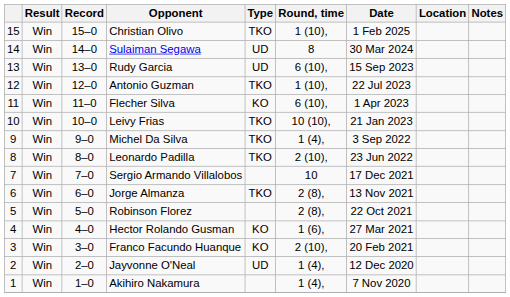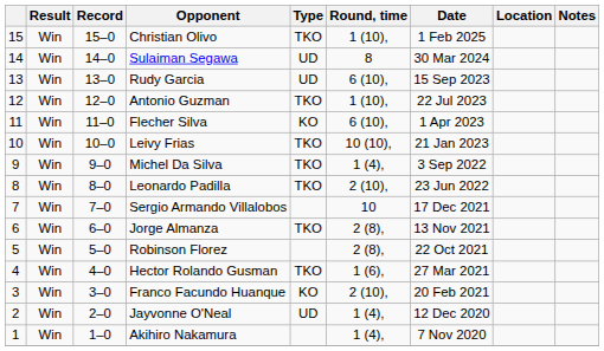 <table class="wikitable" style="text-align:center">
 <tr>
 <th></th>
 <th>Result</th>
 <th>Record</th>
 <th>Opponent</th>
 <th>Type</th>
 <th>Round, time</th>
 <th>Date</th>
 <th>Location</th>
 <th>Notes</th>
 </tr>
 <tr>
 <td>15</td>
 <td>Win</td>
 <td>15–0</td>
 <td align=left>Christian Olivo</td>
 <td>TKO</td>
 <td>1 (10), </td>
 <td>1 Feb 2025</td>
 <td align=left></td>
 <td></td>
 </tr>
 <tr>
 <td>14</td>
 <td>Win</td>
 <td>14–0</td>
 <td align=left><a href='#'>Sulaiman Segawa</a></td>
 <td>UD</td>
 <td>8</td>
 <td>30 Mar 2024</td>
 <td align=left></td>
 <td></td>
 </tr>
 <tr>
 <td>13</td>
 <td>Win</td>
 <td>13–0</td>
 <td align=left>Rudy Garcia</td>
 <td>UD</td>
 <td>6 (10), </td>
 <td>15 Sep 2023</td>
 <td align=left></td>
 <td></td>
 </tr>
 <tr>
 <td>12</td>
 <td>Win</td>
 <td>12–0</td>
 <td align=left>Antonio Guzman</td>
 <td>TKO</td>
 <td>1 (10), </td>
 <td>22 Jul 2023</td>
 <td align=left></td>
 <td align=left></td>
 </tr>
 <tr>
 <td>11</td>
 <td>Win</td>
 <td>11–0</td>
 <td align=left>Flecher Silva</td>
 <td>KO</td>
 <td>6 (10), </td>
 <td>1 Apr 2023</td>
 <td align=left></td>
 <td align=left></td>
 </tr>
 <tr>
 <td>10</td>
 <td>Win</td>
 <td>10–0</td>
 <td align=left>Leivy Frias</td>
 <td>TKO</td>
 <td>10 (10), </td>
 <td>21 Jan 2023</td>
 <td align=left></td>
 <td align=left></td>
 </tr>
 <tr>
 <td>9</td>
 <td>Win</td>
 <td>9–0</td>
 <td align=left>Michel Da Silva</td>
 <td>TKO</td>
 <td>1 (4), </td>
 <td>3 Sep 2022</td>
 <td align=left></td>
 <td align=left></td>
 </tr>
 <tr>
 <td>8</td>
 <td>Win</td>
 <td>8–0</td>
 <td align=left>Leonardo Padilla</td>
 <td>TKO</td>
 <td>2 (10), </td>
 <td>23 Jun 2022</td>
 <td align=left></td>
 <td align=left></td>
 </tr>
 <tr>
 <td>7</td>
 <td>Win</td>
 <td>7–0</td>
 <td align=left>Sergio Armando Villalobos</td>
 <td></td>
 <td>10</td>
 <td>17 Dec 2021</td>
 <td align=left></td>
 <td></td>
 </tr>
 <tr>
 <td>6</td>
 <td>Win</td>
 <td>6–0</td>
 <td align=left>Jorge Almanza</td>
 <td>TKO</td>
 <td>2 (8), </td>
 <td>13 Nov 2021</td>
 <td align=left></td>
 <td></td>
 </tr>
 <tr>
 <td>5</td>
 <td>Win</td>
 <td>5–0</td>
 <td align=left>Robinson Florez</td>
 <td></td>
 <td>2 (8), </td>
 <td>22 Oct 2021</td>
 <td align=left></td>
 <td></td>
 </tr>
 <tr>
 <td>4</td>
 <td>Win</td>
 <td>4–0</td>
 <td align=left>Hector Rolando Gusman</td>
-<td>KO</td>
+<td>TKO</td>
 <td>1 (6), </td>
 <td>27 Mar 2021</td>
 <td align=left></td>
 <td></td>
 </tr>
 <tr>
 <td>3</td>
 <td>Win</td>
 <td>3–0</td>
 <td align=left>Franco Facundo Huanque</td>
 <td>KO</td>
 <td>2 (10), </td>
 <td>20 Feb 2021</td>
 <td align=left></td>
 <td></td>
 </tr>
 <tr>
 <td>2</td>
 <td>Win</td>
 <td>2–0</td>
 <td align=left>Jayvonne O'Neal</td>
 <td>UD</td>
 <td>1 (4), </td>
 <td>12 Dec 2020</td>
 <td align=left></td>
 <td></td>
 </tr>
 <tr>
 <td>1</td>
 <td>Win</td>
 <td>1–0</td>
 <td align=left>Akihiro Nakamura</td>
 <td></td>
 <td>1 (4), </td>
 <td>7 Nov 2020</td>
 <td align=left></td>
 <td></td>
 </tr>
 <tr>
 </tr>
 </table>
